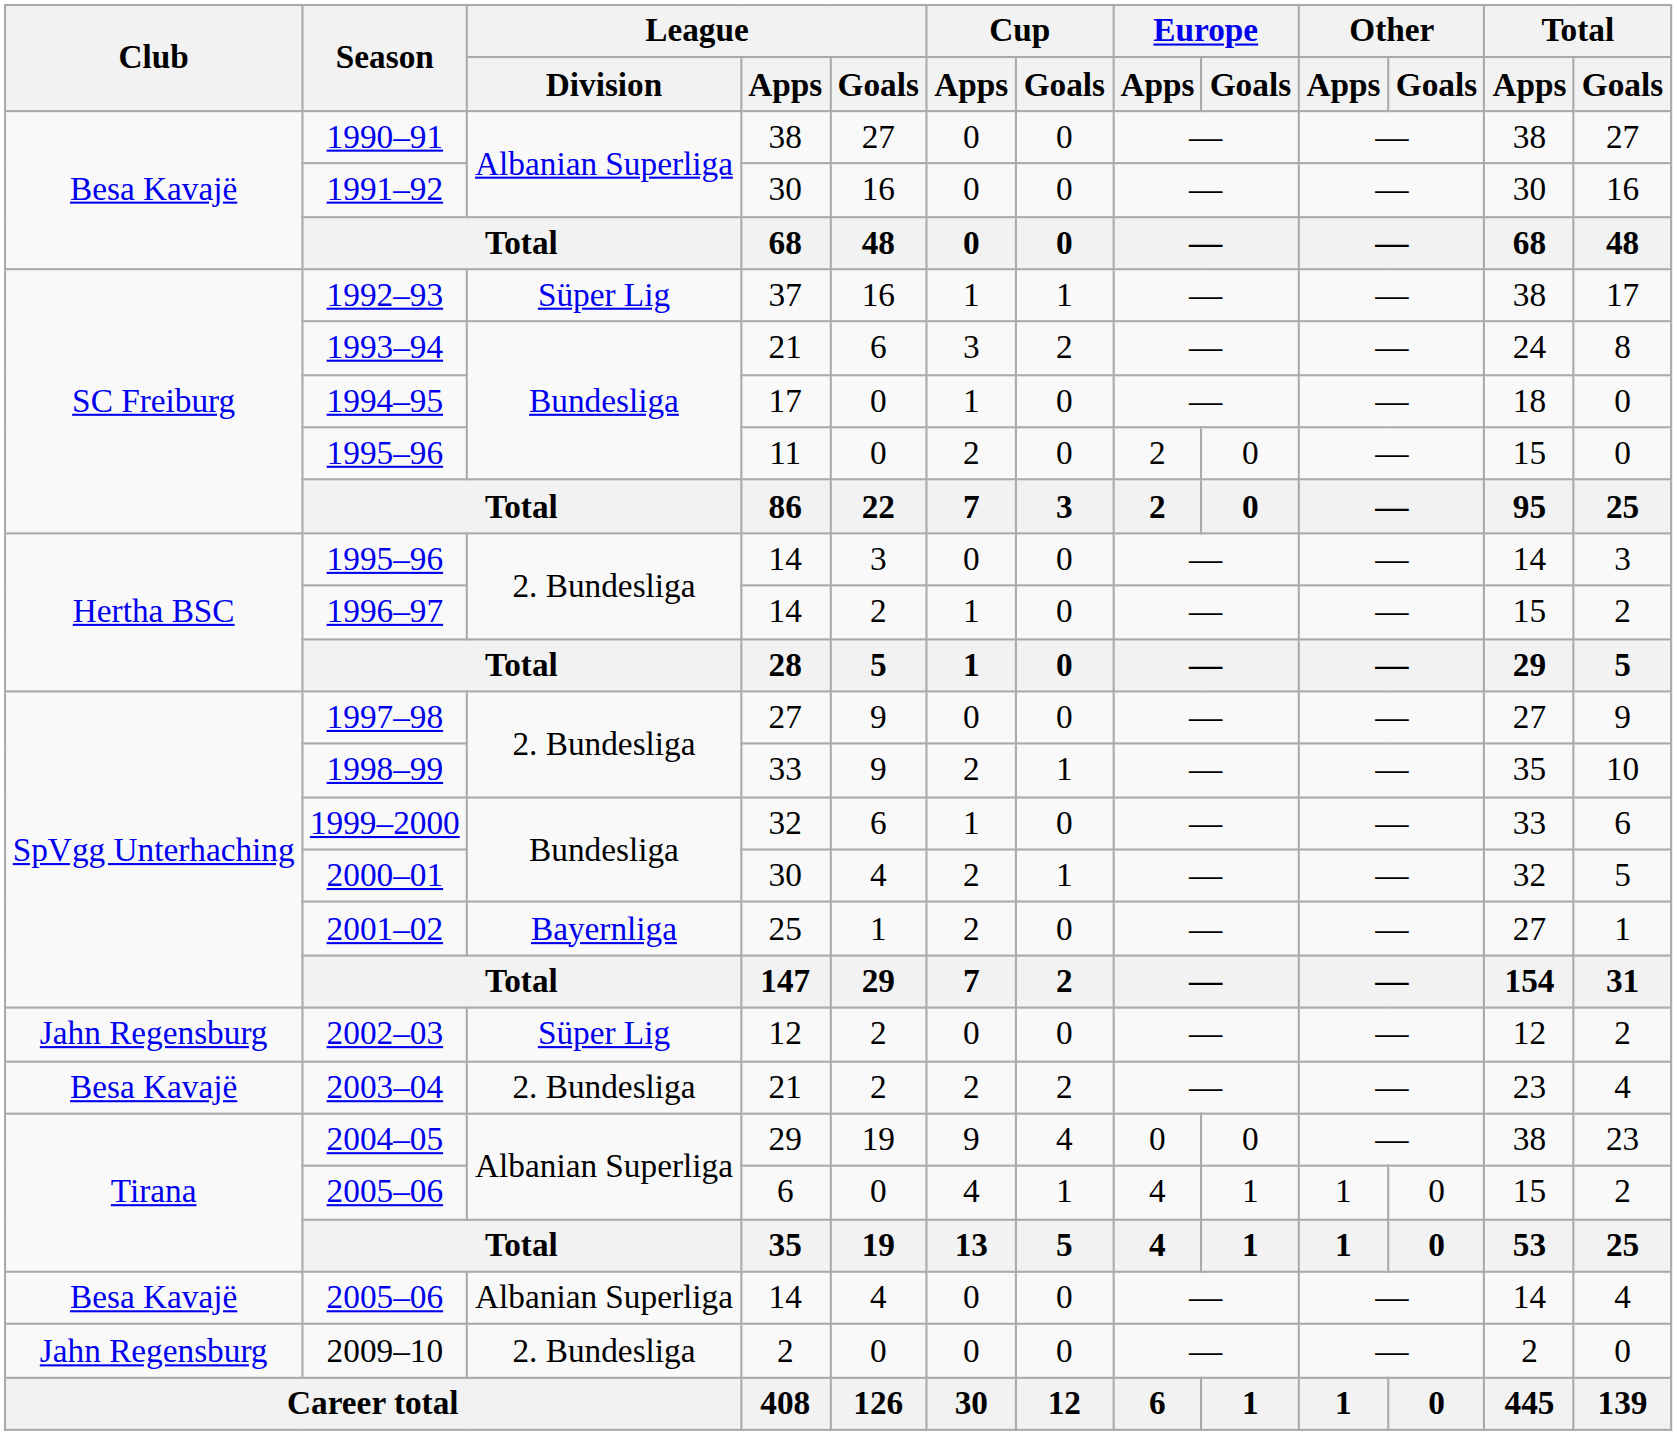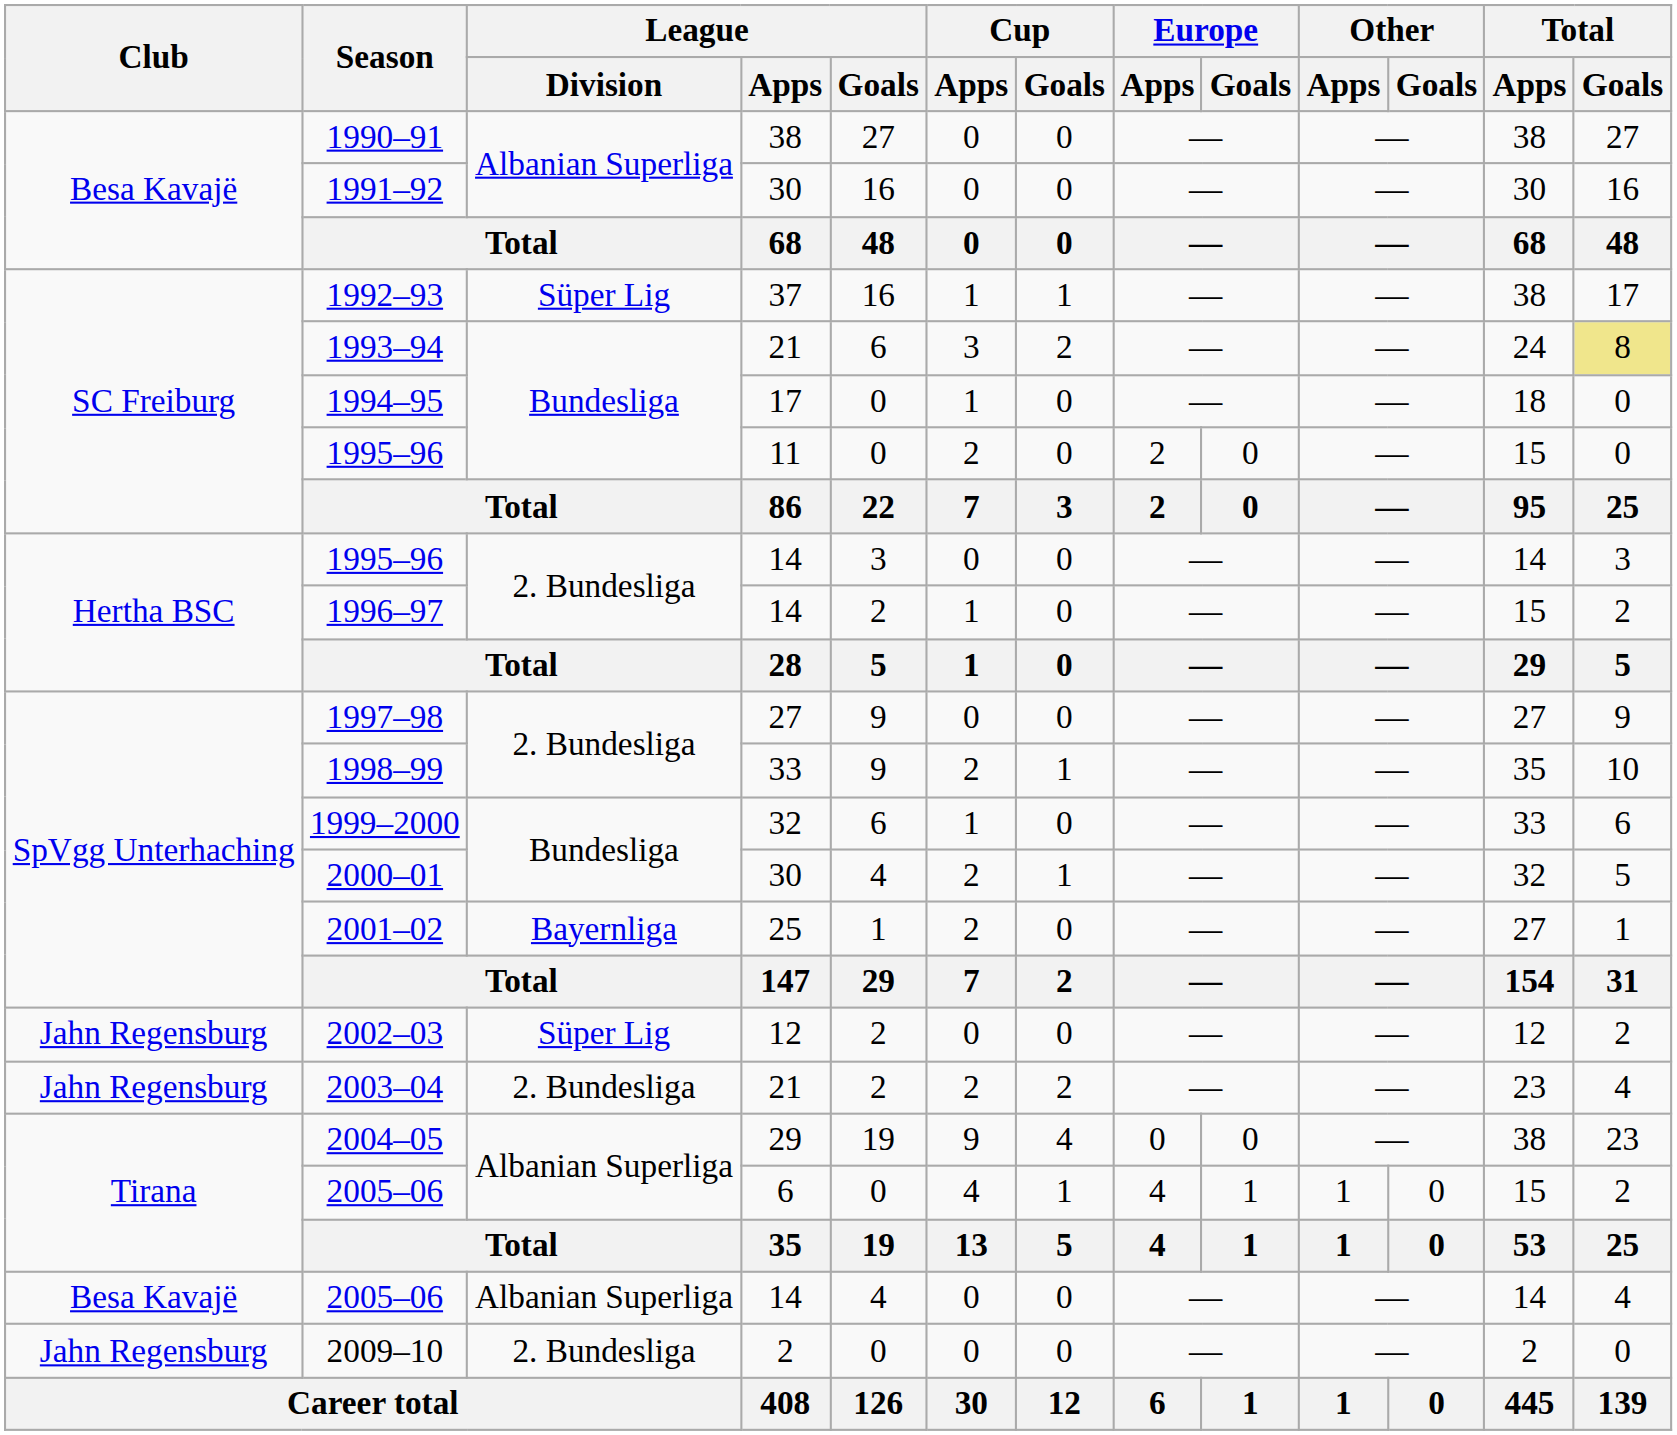 <table class="wikitable" style="text-align:center">
 <tr>
 <th rowspan="2">Club</th>
 <th rowspan="2">Season</th>
 <th colspan="3">League</th>
 <th colspan="2">Cup</th>
 <th colspan="2"><a href='#'>Europe</a></th>
 <th colspan="2">Other</th>
 <th colspan="2">Total</th>
 </tr>
 <tr>
 <th>Division</th>
 <th>Apps</th>
 <th>Goals</th>
 <th>Apps</th>
 <th>Goals</th>
 <th>Apps</th>
 <th>Goals</th>
 <th>Apps</th>
 <th>Goals</th>
 <th>Apps</th>
 <th>Goals</th>
 </tr>
 <tr>
 <td rowspan="3"><a href='#'>Besa Kavajë</a></td>
 <td><a href='#'>1990–91</a></td>
 <td rowspan="2"><a href='#'>Albanian Superliga</a></td>
 <td>38</td>
 <td>27</td>
 <td>0</td>
 <td>0</td>
 <td colspan="2">—</td>
 <td colspan="2">—</td>
 <td>38</td>
 <td>27</td>
 </tr>
 <tr>
 <td><a href='#'>1991–92</a></td>
 <td>30</td>
 <td>16</td>
 <td>0</td>
 <td>0</td>
 <td colspan="2">—</td>
 <td colspan="2">—</td>
 <td>30</td>
 <td>16</td>
 </tr>
 <tr>
 <th colspan="2">Total</th>
 <th>68</th>
 <th>48</th>
 <th>0</th>
 <th>0</th>
 <th colspan="2">—</th>
 <th colspan="2">—</th>
 <th>68</th>
 <th>48</th>
 </tr>
 <tr>
 <td rowspan="5"><a href='#'>SC Freiburg</a></td>
 <td><a href='#'>1992–93</a></td>
 <td><a href='#'>Süper Lig</a></td>
 <td>37</td>
 <td>16</td>
 <td>1</td>
 <td>1</td>
 <td colspan="2">—</td>
 <td colspan="2">—</td>
 <td>38</td>
 <td>17</td>
 </tr>
 <tr>
 <td><a href='#'>1993–94</a></td>
 <td rowspan="3"><a href='#'>Bundesliga</a></td>
 <td>21</td>
 <td>6</td>
 <td>3</td>
 <td>2</td>
 <td colspan="2">—</td>
 <td colspan="2">—</td>
 <td>24</td>
-<td>8</td>
+<td style="background: khaki;">8</td>
 </tr>
 <tr>
 <td><a href='#'>1994–95</a></td>
 <td>17</td>
 <td>0</td>
 <td>1</td>
 <td>0</td>
 <td colspan="2">—</td>
 <td colspan="2">—</td>
 <td>18</td>
 <td>0</td>
 </tr>
 <tr>
 <td><a href='#'>1995–96</a></td>
 <td>11</td>
 <td>0</td>
 <td>2</td>
 <td>0</td>
 <td>2</td>
 <td>0</td>
 <td colspan="2">—</td>
 <td>15</td>
 <td>0</td>
 </tr>
 <tr>
 <th colspan="2">Total</th>
 <th>86</th>
 <th>22</th>
 <th>7</th>
 <th>3</th>
 <th>2</th>
 <th>0</th>
 <th colspan="2">—</th>
 <th>95</th>
 <th>25</th>
 </tr>
 <tr>
 <td rowspan="3"><a href='#'>Hertha BSC</a></td>
 <td><a href='#'>1995–96</a></td>
 <td rowspan="2">2. Bundesliga</td>
 <td>14</td>
 <td>3</td>
 <td>0</td>
 <td>0</td>
 <td colspan="2">—</td>
 <td colspan="2">—</td>
 <td>14</td>
 <td>3</td>
 </tr>
 <tr>
 <td><a href='#'>1996–97</a></td>
 <td>14</td>
 <td>2</td>
 <td>1</td>
 <td>0</td>
 <td colspan="2">—</td>
 <td colspan="2">—</td>
 <td>15</td>
 <td>2</td>
 </tr>
 <tr>
 <th colspan="2">Total</th>
 <th>28</th>
 <th>5</th>
 <th>1</th>
 <th>0</th>
 <th colspan="2">—</th>
 <th colspan="2">—</th>
 <th>29</th>
 <th>5</th>
 </tr>
 <tr>
 <td rowspan="6"><a href='#'>SpVgg Unterhaching</a></td>
 <td><a href='#'>1997–98</a></td>
 <td rowspan="2">2. Bundesliga</td>
 <td>27</td>
 <td>9</td>
 <td>0</td>
 <td>0</td>
 <td colspan="2">—</td>
 <td colspan="2">—</td>
 <td>27</td>
 <td>9</td>
 </tr>
 <tr>
 <td><a href='#'>1998–99</a></td>
 <td>33</td>
 <td>9</td>
 <td>2</td>
 <td>1</td>
 <td colspan="2">—</td>
 <td colspan="2">—</td>
 <td>35</td>
 <td>10</td>
 </tr>
 <tr>
 <td><a href='#'>1999–2000</a></td>
 <td rowspan="2">Bundesliga</td>
 <td>32</td>
 <td>6</td>
 <td>1</td>
 <td>0</td>
 <td colspan="2">—</td>
 <td colspan="2">—</td>
 <td>33</td>
 <td>6</td>
 </tr>
 <tr>
 <td><a href='#'>2000–01</a></td>
 <td>30</td>
 <td>4</td>
 <td>2</td>
 <td>1</td>
 <td colspan="2">—</td>
 <td colspan="2">—</td>
 <td>32</td>
 <td>5</td>
 </tr>
 <tr>
 <td><a href='#'>2001–02</a></td>
 <td><a href='#'>Bayernliga</a></td>
 <td>25</td>
 <td>1</td>
 <td>2</td>
 <td>0</td>
 <td colspan="2">—</td>
 <td colspan="2">—</td>
 <td>27</td>
 <td>1</td>
 </tr>
 <tr>
 <th colspan="2">Total</th>
 <th>147</th>
 <th>29</th>
 <th>7</th>
 <th>2</th>
 <th colspan="2">—</th>
 <th colspan="2">—</th>
 <th>154</th>
 <th>31</th>
 </tr>
 <tr>
 <td><a href='#'>Jahn Regensburg</a></td>
 <td><a href='#'>2002–03</a></td>
 <td><a href='#'>Süper Lig</a></td>
 <td>12</td>
 <td>2</td>
 <td>0</td>
 <td>0</td>
 <td colspan="2">—</td>
 <td colspan="2">—</td>
 <td>12</td>
 <td>2</td>
 </tr>
 <tr>
-<td><a href='#'>Besa Kavajë</a></td>
+<td><a href='#'>Jahn Regensburg</a></td>
 <td><a href='#'>2003–04</a></td>
 <td>2. Bundesliga</td>
 <td>21</td>
 <td>2</td>
 <td>2</td>
 <td>2</td>
 <td colspan="2">—</td>
 <td colspan="2">—</td>
 <td>23</td>
 <td>4</td>
 </tr>
 <tr>
 <td rowspan="3"><a href='#'>Tirana</a></td>
 <td><a href='#'>2004–05</a></td>
 <td rowspan="2">Albanian Superliga</td>
 <td>29</td>
 <td>19</td>
 <td>9</td>
 <td>4</td>
 <td>0</td>
 <td>0</td>
 <td colspan="2">—</td>
 <td>38</td>
 <td>23</td>
 </tr>
 <tr>
 <td><a href='#'>2005–06</a></td>
 <td>6</td>
 <td>0</td>
 <td>4</td>
 <td>1</td>
 <td>4</td>
 <td>1</td>
 <td>1</td>
 <td>0</td>
 <td>15</td>
 <td>2</td>
 </tr>
 <tr>
 <th colspan="2">Total</th>
 <th>35</th>
 <th>19</th>
 <th>13</th>
 <th>5</th>
 <th>4</th>
 <th>1</th>
 <th>1</th>
 <th>0</th>
 <th>53</th>
 <th>25</th>
 </tr>
 <tr>
 <td><a href='#'>Besa Kavajë</a></td>
 <td><a href='#'>2005–06</a></td>
 <td>Albanian Superliga</td>
 <td>14</td>
 <td>4</td>
 <td>0</td>
 <td>0</td>
 <td colspan="2">—</td>
 <td colspan="2">—</td>
 <td>14</td>
 <td>4</td>
 </tr>
 <tr>
 <td><a href='#'>Jahn Regensburg</a></td>
 <td>2009–10</td>
 <td>2. Bundesliga</td>
 <td>2</td>
 <td>0</td>
 <td>0</td>
 <td>0</td>
 <td colspan="2">—</td>
 <td colspan="2">—</td>
 <td>2</td>
 <td>0</td>
 </tr>
 <tr>
 <th colspan="3">Career total</th>
 <th>408</th>
 <th>126</th>
 <th>30</th>
 <th>12</th>
 <th>6</th>
 <th>1</th>
 <th>1</th>
 <th>0</th>
 <th>445</th>
 <th>139</th>
 </tr>
 </table>
